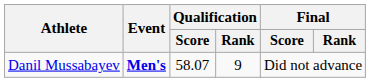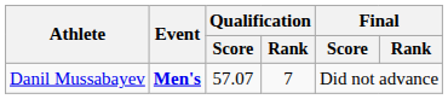 <table class="wikitable" style="font-size:90%">
 <tr>
 <th rowspan="2">Athlete</th>
 <th rowspan="2">Event</th>
 <th colspan="2">Qualification</th>
 <th colspan="2">Final</th>
 </tr>
 <tr style="font-size:95%">
 <th>Score</th>
 <th>Rank</th>
 <th>Score</th>
 <th>Rank</th>
 </tr>
 <tr align=center>
 <td align=left><a href='#'>Danil Mussabayev</a></td>
 <td align=left><strong><a href='#'>Men's</a></strong></td>
-<td>58.07</td>
-<td>9</td>
+<td>57.07</td>
+<td>7</td>
 <td colspan="2" align="center">Did not advance</td>
 </tr>
 </table>
